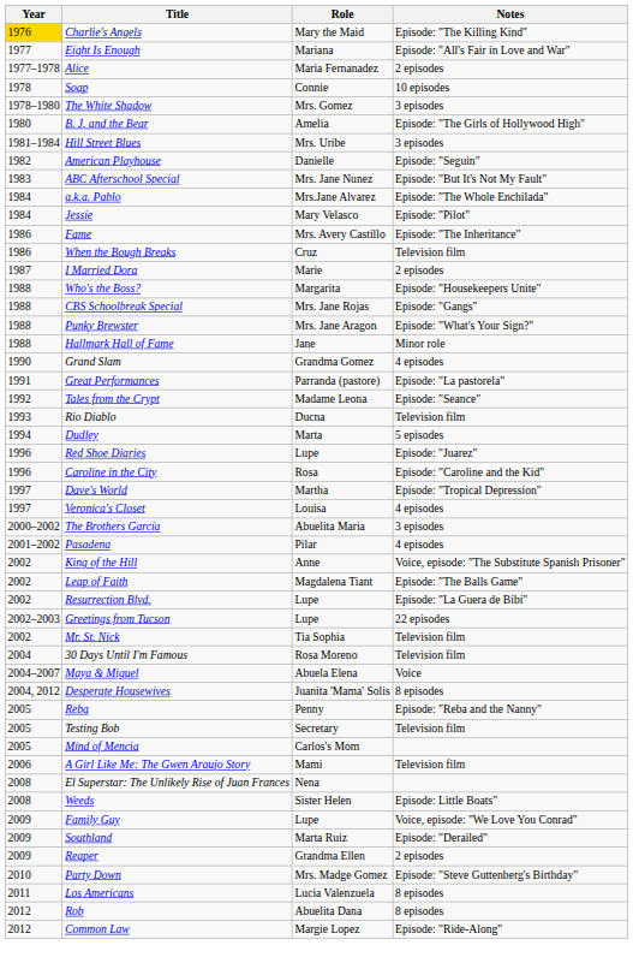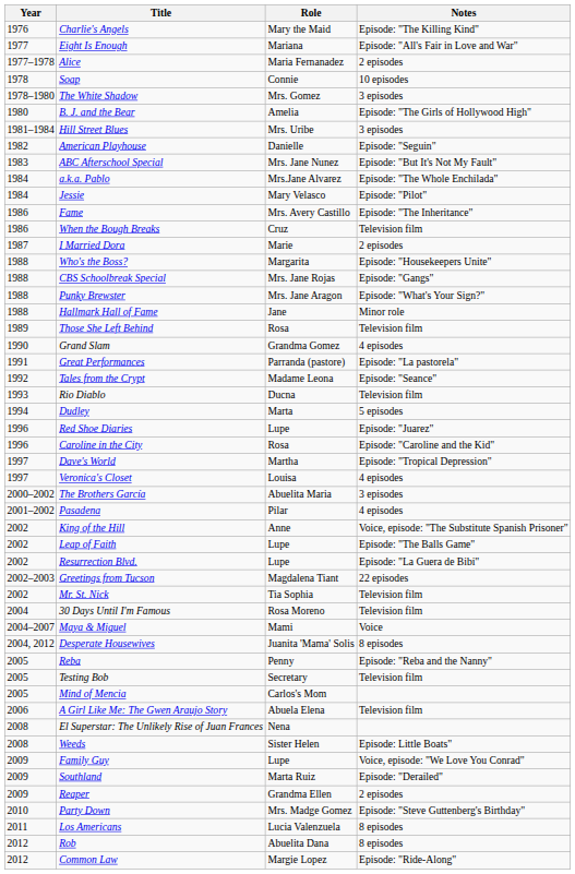 <table class="wikitable">
 <tr>
 <th>Year</th>
 <th>Title</th>
 <th>Role</th>
 <th>Notes</th>
 </tr>
 <tr>
-<td style="background: gold;">1976</td>
+<td>1976</td>
 <td><em><a href='#'>Charlie's Angels</a></em></td>
 <td>Mary the Maid</td>
 <td>Episode: "The Killing Kind"</td>
 </tr>
 <tr>
 <td>1977</td>
 <td><em><a href='#'>Eight Is Enough</a></em></td>
 <td>Mariana</td>
 <td>Episode: "All's Fair in Love and War"</td>
 </tr>
 <tr>
 <td>1977–1978</td>
 <td><em><a href='#'>Alice</a></em></td>
 <td>Maria Fernanadez</td>
 <td>2 episodes</td>
 </tr>
 <tr>
 <td>1978</td>
 <td><em><a href='#'>Soap</a></em></td>
 <td>Connie</td>
 <td>10 episodes</td>
 </tr>
 <tr>
 <td>1978–1980</td>
 <td><em><a href='#'>The White Shadow</a></em></td>
 <td>Mrs. Gomez</td>
 <td>3 episodes</td>
 </tr>
 <tr>
 <td>1980</td>
 <td><em><a href='#'>B. J. and the Bear</a></em></td>
 <td>Amelia</td>
 <td>Episode: "The Girls of Hollywood High"</td>
 </tr>
 <tr>
 <td>1981–1984</td>
 <td><em><a href='#'>Hill Street Blues</a></em></td>
 <td>Mrs. Uribe</td>
 <td>3 episodes</td>
 </tr>
 <tr>
 <td>1982</td>
 <td><em><a href='#'>American Playhouse</a></em></td>
 <td>Danielle</td>
 <td>Episode: "Seguin"</td>
 </tr>
 <tr>
 <td>1983</td>
 <td><em><a href='#'>ABC Afterschool Special</a></em></td>
 <td>Mrs. Jane Nunez</td>
 <td>Episode: "But It's Not My Fault"</td>
 </tr>
 <tr>
 <td>1984</td>
 <td><em><a href='#'>a.k.a. Pablo</a></em></td>
 <td>Mrs.Jane Alvarez</td>
 <td>Episode: "The Whole Enchilada"</td>
 </tr>
 <tr>
 <td>1984</td>
 <td><em><a href='#'>Jessie</a></em></td>
 <td>Mary Velasco</td>
 <td>Episode: "Pilot"</td>
 </tr>
 <tr>
 <td>1986</td>
 <td><em><a href='#'>Fame</a></em></td>
 <td>Mrs. Avery Castillo</td>
 <td>Episode: "The Inheritance"</td>
 </tr>
 <tr>
 <td>1986</td>
 <td><em><a href='#'>When the Bough Breaks</a></em></td>
 <td>Cruz</td>
 <td>Television film</td>
 </tr>
 <tr>
 <td>1987</td>
 <td><em><a href='#'>I Married Dora</a></em></td>
 <td>Marie</td>
 <td>2 episodes</td>
 </tr>
 <tr>
 <td>1988</td>
 <td><em><a href='#'>Who's the Boss?</a></em></td>
 <td>Margarita</td>
 <td>Episode: "Housekeepers Unite"</td>
 </tr>
 <tr>
 <td>1988</td>
 <td><em><a href='#'>CBS Schoolbreak Special</a></em></td>
 <td>Mrs. Jane Rojas</td>
 <td>Episode: "Gangs"</td>
 </tr>
 <tr>
 <td>1988</td>
 <td><em><a href='#'>Punky Brewster</a></em></td>
 <td>Mrs. Jane Aragon</td>
 <td>Episode: "What's Your Sign?"</td>
 </tr>
 <tr>
 <td>1988</td>
 <td><em><a href='#'>Hallmark Hall of Fame</a></em></td>
 <td>Jane</td>
 <td>Minor role</td>
 </tr>
 <tr>
+<td>1989</td>
+<td><em><a href='#'>Those She Left Behind</a></em></td>
+<td>Rosa</td>
+<td>Television film</td>
+</tr>
+<tr>
 <td>1990</td>
 <td><em>Grand Slam</em></td>
 <td>Grandma Gomez</td>
 <td>4 episodes</td>
 </tr>
 <tr>
 <td>1991</td>
 <td><em><a href='#'>Great Performances</a></em></td>
 <td>Parranda (pastore)</td>
 <td>Episode: "La pastorela"</td>
 </tr>
 <tr>
 <td>1992</td>
 <td><em><a href='#'>Tales from the Crypt</a></em></td>
 <td>Madame Leona</td>
 <td>Episode: "Seance"</td>
 </tr>
 <tr>
 <td>1993</td>
 <td><em>Rio Diablo</em></td>
 <td>Ducna</td>
 <td>Television film</td>
 </tr>
 <tr>
 <td>1994</td>
 <td><em><a href='#'>Dudley</a></em></td>
 <td>Marta</td>
 <td>5 episodes</td>
 </tr>
 <tr>
 <td>1996</td>
 <td><em><a href='#'>Red Shoe Diaries</a></em></td>
 <td>Lupe</td>
 <td>Episode: "Juarez"</td>
 </tr>
 <tr>
 <td>1996</td>
 <td><em><a href='#'>Caroline in the City</a></em></td>
 <td>Rosa</td>
 <td>Episode: "Caroline and the Kid"</td>
 </tr>
 <tr>
 <td>1997</td>
 <td><em><a href='#'>Dave's World</a></em></td>
 <td>Martha</td>
 <td>Episode: "Tropical Depression"</td>
 </tr>
 <tr>
 <td>1997</td>
 <td><em><a href='#'>Veronica's Closet</a></em></td>
 <td>Louisa</td>
 <td>4 episodes</td>
 </tr>
 <tr>
 <td>2000–2002</td>
 <td><em><a href='#'>The Brothers García</a></em></td>
 <td>Abuelita Maria</td>
 <td>3 episodes</td>
 </tr>
 <tr>
 <td>2001–2002</td>
 <td><em><a href='#'>Pasadena</a></em></td>
 <td>Pilar</td>
 <td>4 episodes</td>
 </tr>
 <tr>
 <td>2002</td>
 <td><em><a href='#'>King of the Hill</a></em></td>
 <td>Anne</td>
 <td>Voice, episode: "The Substitute Spanish Prisoner"</td>
 </tr>
 <tr>
 <td>2002</td>
 <td><em><a href='#'>Leap of Faith</a></em></td>
-<td>Magdalena Tiant</td>
+<td>Lupe</td>
 <td>Episode: "The Balls Game"</td>
 </tr>
 <tr>
 <td>2002</td>
 <td><em><a href='#'>Resurrection Blvd.</a></em></td>
 <td>Lupe</td>
 <td>Episode: "La Guera de Bibi"</td>
 </tr>
 <tr>
 <td>2002–2003</td>
 <td><em><a href='#'>Greetings from Tucson</a></em></td>
-<td>Lupe</td>
+<td>Magdalena Tiant</td>
 <td>22 episodes</td>
 </tr>
 <tr>
 <td>2002</td>
 <td><em><a href='#'>Mr. St. Nick</a></em></td>
 <td>Tia Sophia</td>
 <td>Television film</td>
 </tr>
 <tr>
 <td>2004</td>
 <td><em>30 Days Until I'm Famous</em></td>
 <td>Rosa Moreno</td>
 <td>Television film</td>
 </tr>
 <tr>
 <td>2004–2007</td>
 <td><em><a href='#'>Maya & Miguel</a></em></td>
-<td>Abuela Elena</td>
+<td>Mami</td>
 <td>Voice</td>
 </tr>
 <tr>
 <td>2004, 2012</td>
 <td><em><a href='#'>Desperate Housewives</a></em></td>
 <td>Juanita 'Mama' Solis</td>
 <td>8 episodes</td>
 </tr>
 <tr>
 <td>2005</td>
 <td><em><a href='#'>Reba</a></em></td>
 <td>Penny</td>
 <td>Episode: "Reba and the Nanny"</td>
 </tr>
 <tr>
 <td>2005</td>
 <td><em>Testing Bob</em></td>
 <td>Secretary</td>
 <td>Television film</td>
 </tr>
 <tr>
 <td>2005</td>
 <td><em><a href='#'>Mind of Mencia</a></em></td>
 <td>Carlos's Mom</td>
 <td></td>
 </tr>
 <tr>
 <td>2006</td>
 <td><em><a href='#'>A Girl Like Me: The Gwen Araujo Story</a></em></td>
-<td>Mami</td>
+<td>Abuela Elena</td>
 <td>Television film</td>
 </tr>
 <tr>
 <td>2008</td>
 <td><em>El Superstar: The Unlikely Rise of Juan Frances</em></td>
 <td>Nena</td>
 <td></td>
 </tr>
 <tr>
 <td>2008</td>
 <td><em><a href='#'>Weeds</a></em></td>
 <td>Sister Helen</td>
 <td>Episode: Little Boats"</td>
 </tr>
 <tr>
 <td>2009</td>
 <td><em><a href='#'>Family Guy</a></em></td>
 <td>Lupe</td>
 <td>Voice, episode: "We Love You Conrad"</td>
 </tr>
 <tr>
 <td>2009</td>
 <td><em><a href='#'>Southland</a></em></td>
 <td>Marta Ruiz</td>
 <td>Episode: "Derailed"</td>
 </tr>
 <tr>
 <td>2009</td>
 <td><em><a href='#'>Reaper</a></em></td>
 <td>Grandma Ellen</td>
 <td>2 episodes</td>
 </tr>
 <tr>
 <td>2010</td>
 <td><em><a href='#'>Party Down</a></em></td>
 <td>Mrs. Madge Gomez</td>
 <td>Episode: "Steve Guttenberg's Birthday"</td>
 </tr>
 <tr>
 <td>2011</td>
 <td><em><a href='#'>Los Americans</a></em></td>
 <td>Lucia Valenzuela</td>
 <td>8 episodes</td>
 </tr>
 <tr>
 <td>2012</td>
 <td><em><a href='#'>Rob</a></em></td>
 <td>Abuelita Dana</td>
 <td>8 episodes</td>
 </tr>
 <tr>
 <td>2012</td>
 <td><em><a href='#'>Common Law</a></em></td>
 <td>Margie Lopez</td>
 <td>Episode: "Ride-Along"</td>
 </tr>
 </table>
